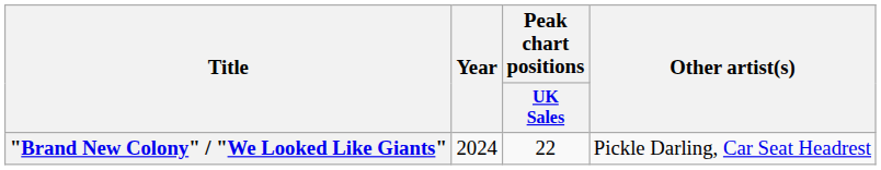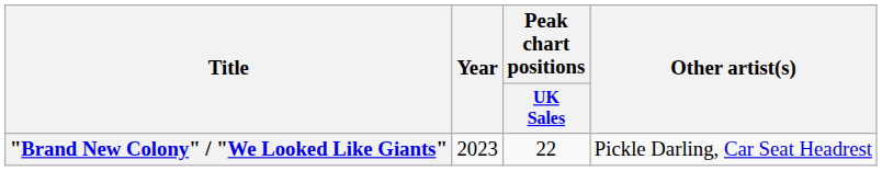 <table class="wikitable plainrowheaders" style="text-align:center;">
 <tr>
 <th scope="col" rowspan="2">Title</th>
 <th scope="col" rowspan="2">Year</th>
 <th scope="col" colspan="1">Peak chart positions</th>
 <th scope="col" rowspan="2">Other artist(s)</th>
 </tr>
 <tr>
 <th scope="col" style="width:3em; font-size:85%"><a href='#'>UK<br>Sales</a><br></th>
 </tr>
 <tr>
 <th scope="row">"<a href='#'>Brand New Colony</a>" / "<a href='#'>We Looked Like Giants</a>"</th>
-<td>2024</td>
+<td>2023</td>
 <td>22</td>
 <td>Pickle Darling, <a href='#'>Car Seat Headrest</a></td>
 </tr>
 </table>
